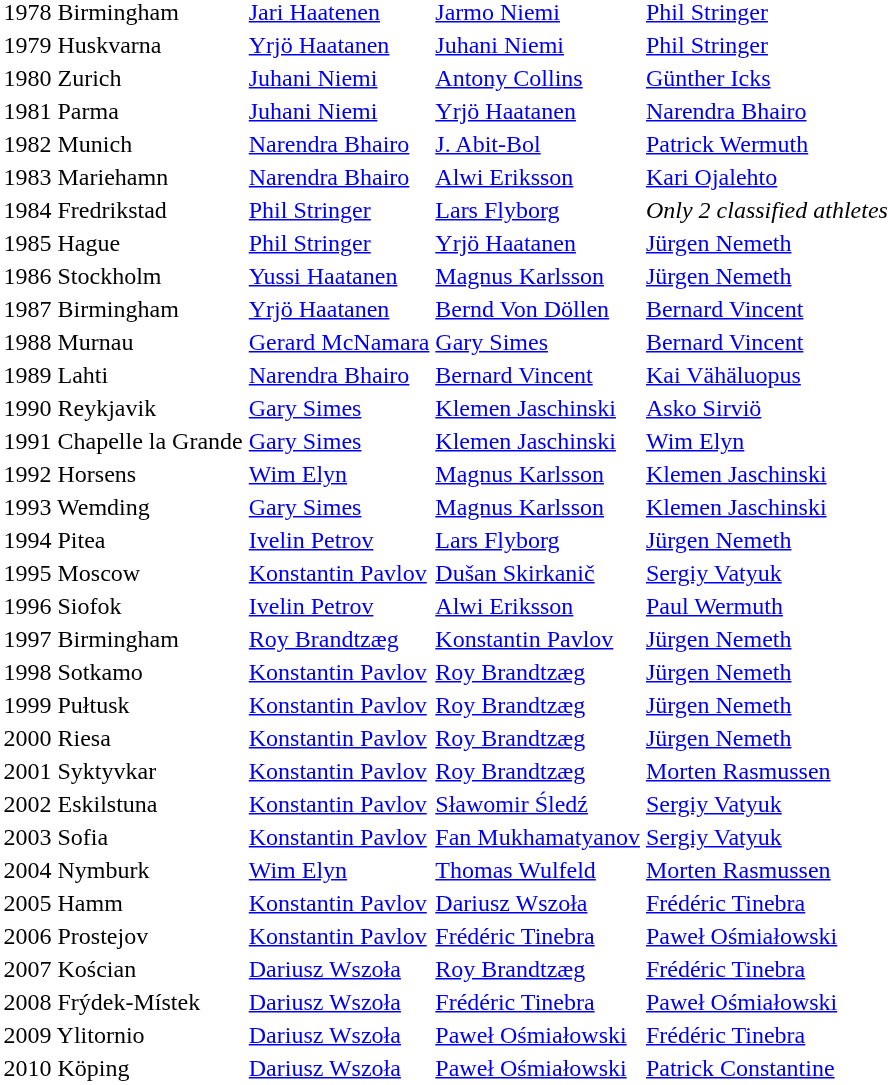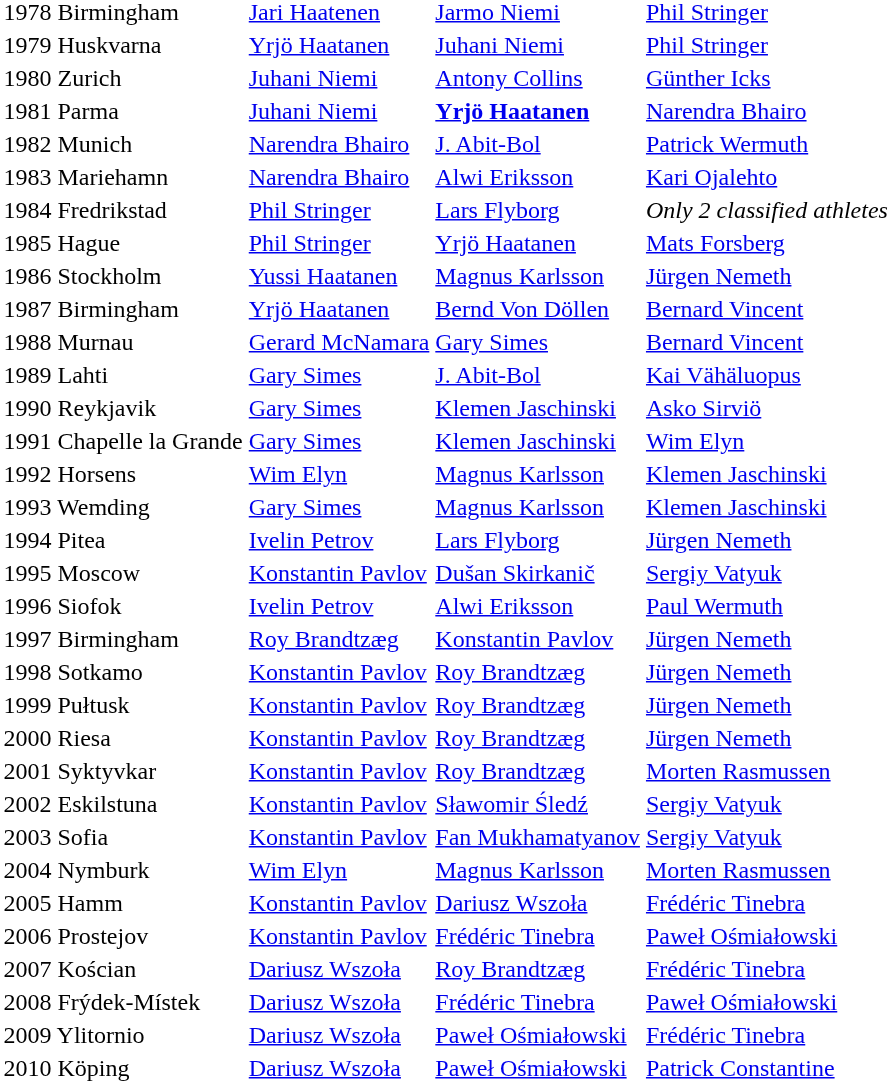 <table>
 <tr>
 <td>1978 Birmingham</td>
 <td> <a href='#'>Jari Haatenen</a></td>
 <td> <a href='#'>Jarmo Niemi</a></td>
 <td> <a href='#'>Phil Stringer</a></td>
 </tr>
 <tr>
 <td>1979 Huskvarna</td>
 <td> <a href='#'>Yrjö Haatanen</a></td>
 <td> <a href='#'>Juhani Niemi</a></td>
 <td> <a href='#'>Phil Stringer</a></td>
 </tr>
 <tr>
 <td>1980 Zurich</td>
 <td> <a href='#'>Juhani Niemi</a></td>
 <td> <a href='#'>Antony Collins</a></td>
 <td> <a href='#'>Günther Icks</a></td>
 </tr>
 <tr>
 <td>1981 Parma</td>
 <td> <a href='#'>Juhani Niemi</a></td>
-<td> <a href='#'>Yrjö Haatanen</a></td>
+<td><strong> <a href='#'>Yrjö Haatanen</a></strong></td>
 <td> <a href='#'>Narendra Bhairo</a></td>
 </tr>
 <tr>
 <td>1982 Munich</td>
 <td> <a href='#'>Narendra Bhairo</a></td>
 <td> <a href='#'>J. Abit-Bol</a></td>
 <td> <a href='#'>Patrick Wermuth</a></td>
 </tr>
 <tr>
 <td>1983 Mariehamn</td>
 <td> <a href='#'>Narendra Bhairo</a></td>
 <td> <a href='#'>Alwi Eriksson</a></td>
 <td> <a href='#'>Kari Ojalehto</a></td>
 </tr>
 <tr>
 <td>1984 Fredrikstad</td>
 <td> <a href='#'>Phil Stringer</a></td>
 <td> <a href='#'>Lars Flyborg</a></td>
 <td><em> Only 2 classified athletes</em></td>
 </tr>
 <tr>
 <td>1985 Hague</td>
 <td> <a href='#'>Phil Stringer</a></td>
 <td> <a href='#'>Yrjö Haatanen</a></td>
-<td> <a href='#'>Jürgen Nemeth</a></td>
+<td> <a href='#'>Mats Forsberg</a></td>
 </tr>
 <tr>
 <td>1986 Stockholm</td>
 <td> <a href='#'>Yussi Haatanen</a></td>
 <td> <a href='#'>Magnus Karlsson</a></td>
 <td> <a href='#'>Jürgen Nemeth</a></td>
 </tr>
 <tr>
 <td>1987 Birmingham</td>
 <td> <a href='#'>Yrjö Haatanen</a></td>
 <td> <a href='#'>Bernd Von Döllen</a></td>
 <td> <a href='#'>Bernard Vincent</a></td>
 </tr>
 <tr>
 <td>1988 Murnau</td>
 <td> <a href='#'>Gerard McNamara</a></td>
 <td> <a href='#'>Gary Simes</a></td>
 <td> <a href='#'>Bernard Vincent</a></td>
 </tr>
 <tr>
 <td>1989 Lahti</td>
-<td> <a href='#'>Narendra Bhairo</a></td>
-<td> <a href='#'>Bernard Vincent</a></td>
+<td> <a href='#'>Gary Simes</a></td>
+<td> <a href='#'>J. Abit-Bol</a></td>
 <td> <a href='#'>Kai Vähäluopus</a></td>
 </tr>
 <tr>
 <td>1990 Reykjavik</td>
 <td> <a href='#'>Gary Simes</a></td>
 <td> <a href='#'>Klemen Jaschinski</a></td>
 <td> <a href='#'>Asko Sirviö</a></td>
 </tr>
 <tr>
 <td>1991 Chapelle la Grande</td>
 <td> <a href='#'>Gary Simes</a></td>
 <td> <a href='#'>Klemen Jaschinski</a></td>
 <td> <a href='#'>Wim Elyn</a></td>
 </tr>
 <tr>
 <td>1992 Horsens</td>
 <td> <a href='#'>Wim Elyn</a></td>
 <td> <a href='#'>Magnus Karlsson</a></td>
 <td> <a href='#'>Klemen Jaschinski</a></td>
 </tr>
 <tr>
 <td>1993 Wemding</td>
 <td> <a href='#'>Gary Simes</a></td>
 <td> <a href='#'>Magnus Karlsson</a></td>
 <td> <a href='#'>Klemen Jaschinski</a></td>
 </tr>
 <tr>
 <td>1994 Pitea</td>
 <td> <a href='#'>Ivelin Petrov</a></td>
 <td> <a href='#'>Lars Flyborg</a></td>
 <td> <a href='#'>Jürgen Nemeth</a></td>
 </tr>
 <tr>
 <td>1995 Moscow</td>
 <td> <a href='#'>Konstantin Pavlov</a></td>
 <td> <a href='#'>Dušan Skirkanič</a></td>
 <td> <a href='#'>Sergiy Vatyuk</a></td>
 </tr>
 <tr>
 <td>1996 Siofok</td>
 <td> <a href='#'>Ivelin Petrov</a></td>
 <td> <a href='#'>Alwi Eriksson</a></td>
 <td> <a href='#'>Paul Wermuth</a></td>
 </tr>
 <tr>
 <td>1997 Birmingham</td>
 <td> <a href='#'>Roy Brandtzæg</a></td>
 <td> <a href='#'>Konstantin Pavlov</a></td>
 <td> <a href='#'>Jürgen Nemeth</a></td>
 </tr>
 <tr>
 <td>1998 Sotkamo</td>
 <td> <a href='#'>Konstantin Pavlov</a></td>
 <td> <a href='#'>Roy Brandtzæg</a></td>
 <td> <a href='#'>Jürgen Nemeth</a></td>
 </tr>
 <tr>
 <td>1999 Pułtusk</td>
 <td> <a href='#'>Konstantin Pavlov</a></td>
 <td> <a href='#'>Roy Brandtzæg</a></td>
 <td> <a href='#'>Jürgen Nemeth</a></td>
 </tr>
 <tr>
 <td>2000 Riesa</td>
 <td> <a href='#'>Konstantin Pavlov</a></td>
 <td> <a href='#'>Roy Brandtzæg</a></td>
 <td> <a href='#'>Jürgen Nemeth</a></td>
 </tr>
 <tr>
 <td>2001 Syktyvkar</td>
 <td> <a href='#'>Konstantin Pavlov</a></td>
 <td> <a href='#'>Roy Brandtzæg</a></td>
 <td> <a href='#'>Morten Rasmussen</a></td>
 </tr>
 <tr>
 <td>2002 Eskilstuna</td>
 <td> <a href='#'>Konstantin Pavlov</a></td>
 <td> <a href='#'>Sławomir Śledź</a></td>
 <td> <a href='#'>Sergiy Vatyuk</a></td>
 </tr>
 <tr>
 <td>2003 Sofia</td>
 <td> <a href='#'>Konstantin Pavlov</a></td>
 <td> <a href='#'>Fan Mukhamatyanov</a></td>
 <td> <a href='#'>Sergiy Vatyuk</a></td>
 </tr>
 <tr>
 <td>2004 Nymburk</td>
 <td> <a href='#'>Wim Elyn</a></td>
-<td> <a href='#'>Thomas Wulfeld</a></td>
+<td> <a href='#'>Magnus Karlsson</a></td>
 <td> <a href='#'>Morten Rasmussen</a></td>
 </tr>
 <tr>
 <td>2005 Hamm</td>
 <td> <a href='#'>Konstantin Pavlov</a></td>
 <td> <a href='#'>Dariusz Wszoła</a></td>
 <td> <a href='#'>Frédéric Tinebra</a></td>
 </tr>
 <tr>
 <td>2006 Prostejov</td>
 <td> <a href='#'>Konstantin Pavlov</a></td>
 <td> <a href='#'>Frédéric Tinebra</a></td>
 <td> <a href='#'>Paweł Ośmiałowski</a></td>
 </tr>
 <tr>
 <td>2007 Kościan</td>
 <td> <a href='#'>Dariusz Wszoła</a></td>
 <td> <a href='#'>Roy Brandtzæg</a></td>
 <td> <a href='#'>Frédéric Tinebra</a></td>
 </tr>
 <tr>
 <td>2008 Frýdek-Místek</td>
 <td> <a href='#'>Dariusz Wszoła</a></td>
 <td> <a href='#'>Frédéric Tinebra</a></td>
 <td> <a href='#'>Paweł Ośmiałowski</a></td>
 </tr>
 <tr>
 <td>2009 Ylitornio</td>
 <td> <a href='#'>Dariusz Wszoła</a></td>
 <td> <a href='#'>Paweł Ośmiałowski</a></td>
 <td> <a href='#'>Frédéric Tinebra</a></td>
 </tr>
 <tr>
 <td>2010 Köping</td>
 <td> <a href='#'>Dariusz Wszoła</a></td>
 <td> <a href='#'>Paweł Ośmiałowski</a></td>
 <td> <a href='#'>Patrick Constantine</a></td>
 </tr>
 </table>
